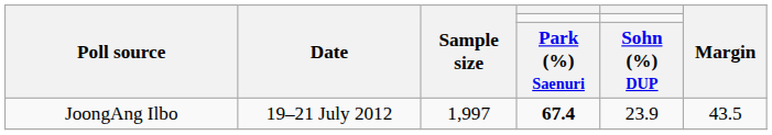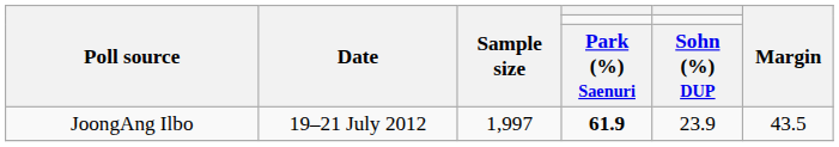 <table class="wikitable" style="text-align: center; font-size: 95%;">
 <tr>
 <th rowspan=3 width=180px>Poll source</th>
 <th rowspan=3 width=140px>Date</th>
 <th rowspan=3 width=70px>Sample size</th>
 <th width=60px></th>
 <th width=60px></th>
 <th rowspan=3 width=60px>Margin</th>
 </tr>
 <tr>
 <td bgcolor=></td>
 <td bgcolor=></td>
 </tr>
 <tr>
 <th><a href='#'>Park</a> (%)<br><small><a href='#'>Saenuri</a></small></th>
 <th><a href='#'>Sohn</a> (%)<br><small><a href='#'>DUP</a></small></th>
 </tr>
 <tr>
 <td>JoongAng Ilbo</td>
 <td>19–21 July 2012</td>
 <td>1,997</td>
-<td><strong>67.4</strong></td>
+<td><strong>61.9</strong></td>
 <td>23.9</td>
 <td>43.5</td>
 </tr>
 <tr>
 </tr>
 </table>
